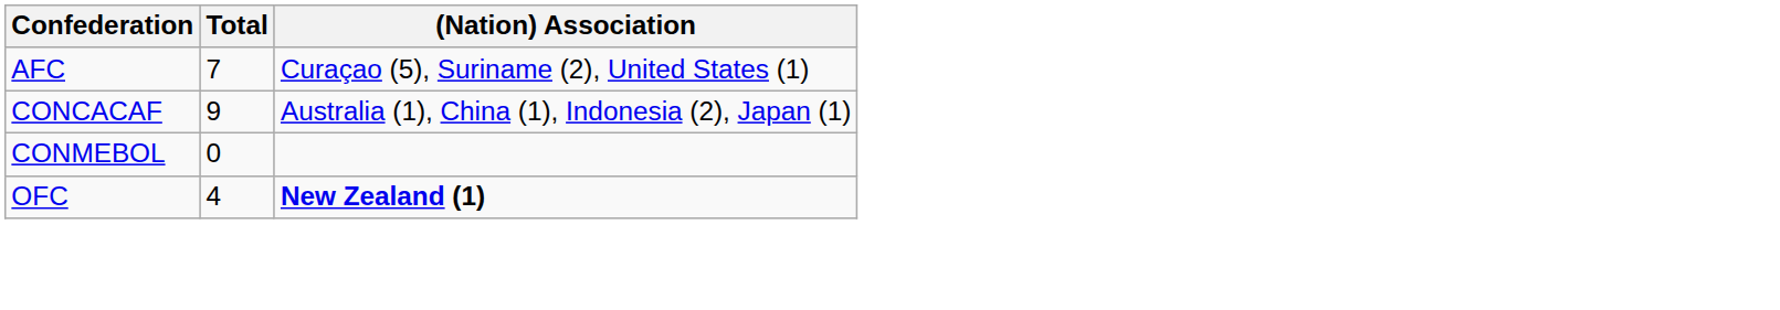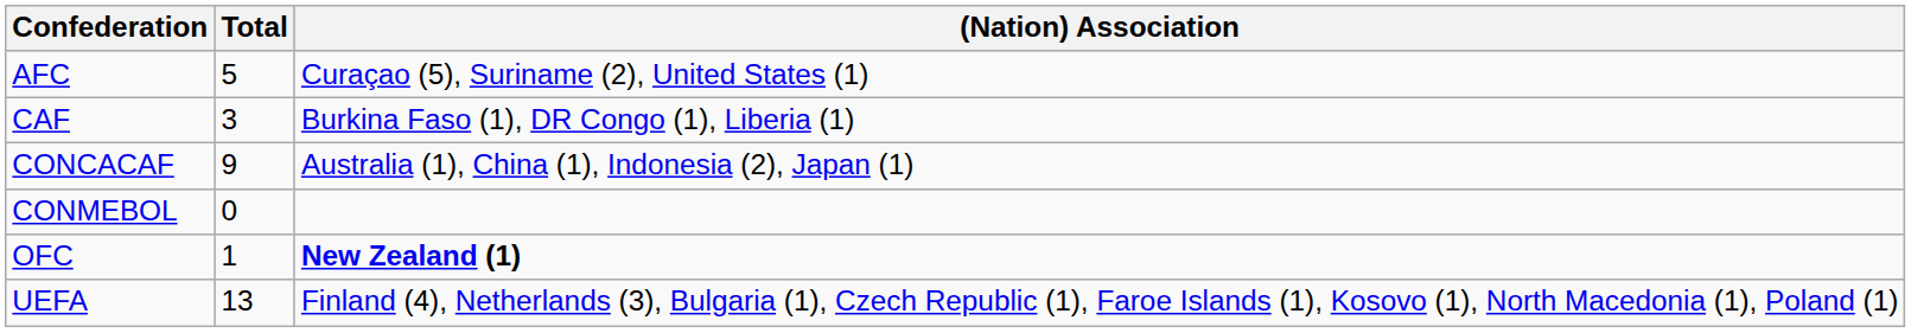 <table class="wikitable sortable" style="text-align:left">
 <tr>
 <th scope="row">Confederation</th>
 <th scope="col">Total</th>
 <th scope="col" class="unsortable">(Nation) Association</th>
 </tr>
 <tr>
 <td><a href='#'>AFC</a></td>
-<td>7</td>
+<td>5</td>
 <td> <a href='#'>Curaçao</a> (5),  <a href='#'>Suriname</a> (2),  <a href='#'>United States</a> (1)</td>
+</tr>
+<tr>
+<td><a href='#'>CAF</a></td>
+<td>3</td>
+<td> <a href='#'>Burkina Faso</a> (1),  <a href='#'>DR Congo</a> (1),  <a href='#'>Liberia</a> (1)</td>
 </tr>
 <tr>
 <td><a href='#'>CONCACAF</a></td>
 <td>9</td>
 <td> <a href='#'>Australia</a> (1),  <a href='#'>China</a> (1),  <a href='#'>Indonesia</a> (2),  <a href='#'>Japan</a> (1)</td>
 </tr>
 <tr>
 <td><a href='#'>CONMEBOL</a></td>
 <td>0</td>
 <td> </td>
 </tr>
 <tr>
 <td><a href='#'>OFC</a></td>
-<td>4</td>
+<td>1</td>
 <td><strong> <a href='#'>New Zealand</a> (1)</strong></td>
 </tr>
+<tr>
+<td><a href='#'>UEFA</a></td>
+<td>13</td>
+<td> <a href='#'>Finland</a> (4),  <a href='#'>Netherlands</a> (3),  <a href='#'>Bulgaria</a> (1),  <a href='#'>Czech Republic</a> (1),  <a href='#'>Faroe Islands</a> (1),  <a href='#'>Kosovo</a> (1),  <a href='#'>North Macedonia</a> (1),  <a href='#'>Poland</a> (1)</td>
+</tr>
 </table>
